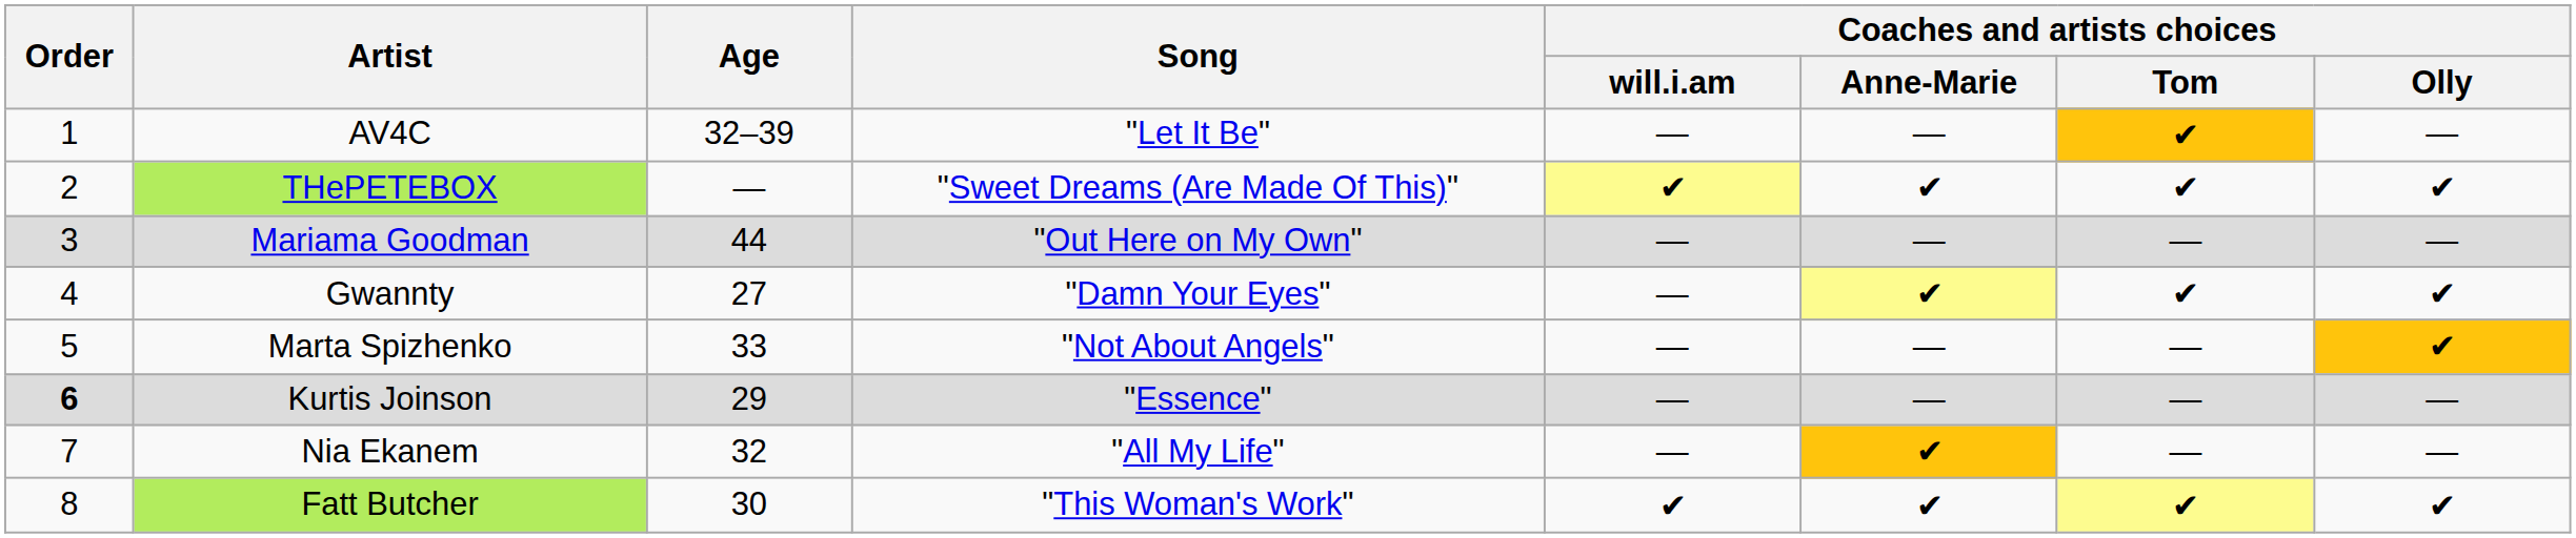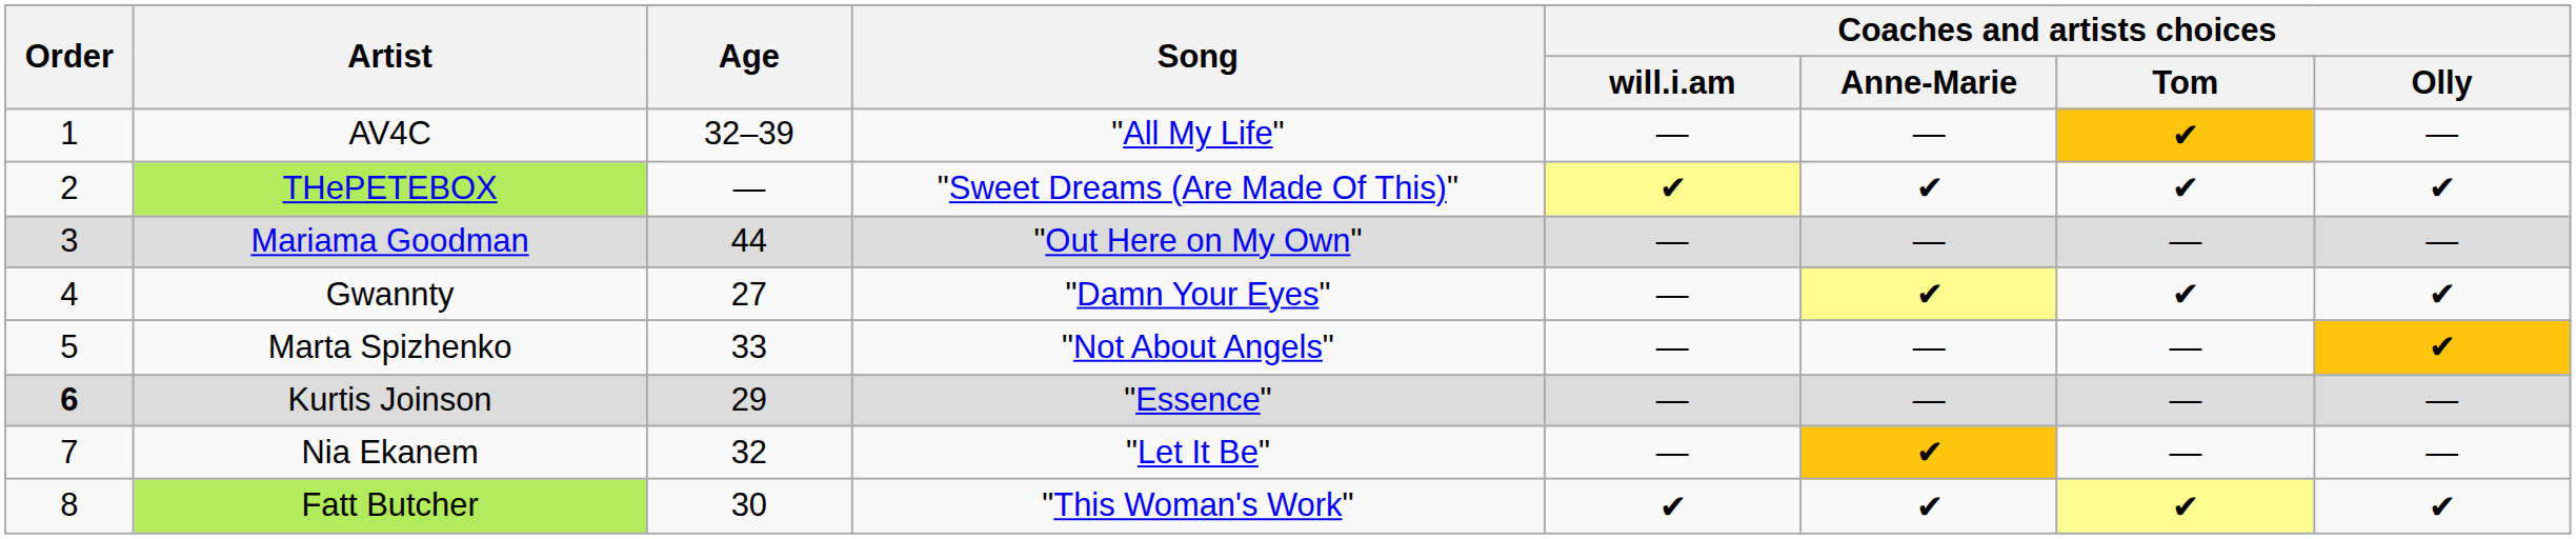 <table class="wikitable" style="text-align:center; width:100%">
 <tr>
 <th rowspan="2" scope="col" style="width:05%">Order</th>
 <th rowspan="2" scope="col" style="width:20%">Artist</th>
 <th scope="col" rowspan="2" style="width:08%">Age</th>
 <th scope="col" rowspan="2" style="width:27%">Song</th>
 <th scope="col" colspan="4" style="width:40%">Coaches and artists choices</th>
 </tr>
 <tr>
 <th style="width:10%">will.i.am</th>
 <th style="width:10%">Anne-Marie</th>
 <th style="width:10%">Tom</th>
 <th style="width:10%">Olly</th>
 </tr>
 <tr>
 <td>1</td>
 <td scope="row">AV4C</td>
 <td>32–39</td>
-<td>"<a href='#'>Let It Be</a>"</td>
+<td>"<a href='#'>All My Life</a>"</td>
 <td>—</td>
 <td>—</td>
 <td style="background:#FFC40C">✔</td>
 <td>—</td>
 </tr>
 <tr>
 <td>2</td>
 <td style="background:#B2EC5D"><a href='#'>THePETEBOX</a></td>
 <td>—</td>
 <td>"<a href='#'>Sweet Dreams (Are Made Of This)</a>"</td>
 <td style="background:#fdfc8f">✔</td>
 <td>✔</td>
 <td>✔</td>
 <td>✔</td>
 </tr>
 <tr style="background:#DCDCDC">
 <td>3</td>
 <td scope="row"><a href='#'>Mariama Goodman</a></td>
 <td>44</td>
 <td>"<a href='#'>Out Here on My Own</a>"</td>
 <td>—</td>
 <td>—</td>
 <td>—</td>
 <td>—</td>
 </tr>
 <tr>
 <td>4</td>
 <td scope="row">Gwannty</td>
 <td>27</td>
 <td>"<a href='#'>Damn Your Eyes</a>"</td>
 <td>—</td>
 <td style="background:#fdfc8f">✔</td>
 <td>✔</td>
 <td>✔</td>
 </tr>
 <tr>
 <td>5</td>
 <td scope="row">Marta Spizhenko</td>
 <td>33</td>
 <td>"<a href='#'>Not About Angels</a>"</td>
 <td>—</td>
 <td>—</td>
 <td>—</td>
 <td style="background:#FFC40C">✔</td>
 </tr>
 <tr style="background:#DCDCDC">
 <td><strong>6</strong></td>
 <td scope="row">Kurtis Joinson</td>
 <td>29</td>
 <td>"<a href='#'>Essence</a>"</td>
 <td>—</td>
 <td>—</td>
 <td>—</td>
 <td>—</td>
 </tr>
 <tr>
 <td>7</td>
 <td scope="row">Nia Ekanem</td>
 <td>32</td>
-<td>"<a href='#'>All My Life</a>"</td>
+<td>"<a href='#'>Let It Be</a>"</td>
 <td>—</td>
 <td style="background:#FFC40C">✔</td>
 <td>—</td>
 <td>—</td>
 </tr>
 <tr>
 <td>8</td>
 <td style="background:#B2EC5D">Fatt Butcher</td>
 <td>30</td>
 <td>"<a href='#'>This Woman's Work</a>"</td>
 <td>✔</td>
 <td>✔</td>
 <td style="background:#fdfc8f">✔</td>
 <td>✔</td>
 </tr>
 </table>
